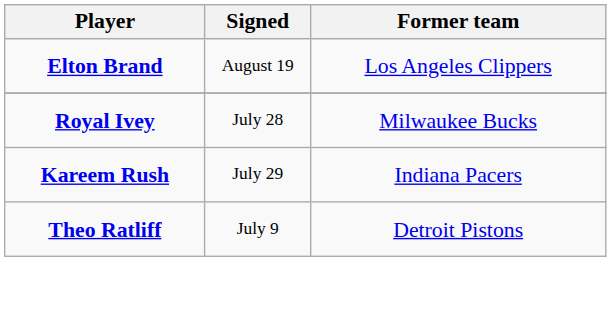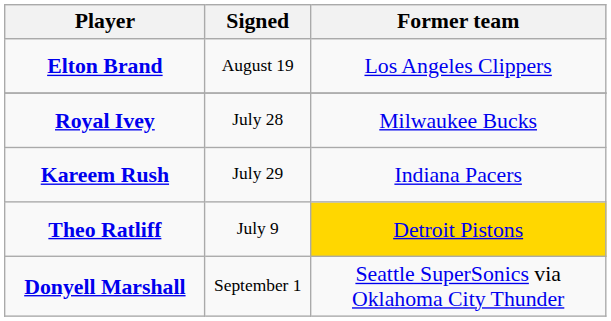 <table class="wikitable" style="text-align: center">
 <tr bgcolor="#dddddd">
 <th style="width:140px">Player</th>
 <th style="width:70px">Signed</th>
 <th style="width:210px">Former team</th>
 </tr>
 <tr style="height:40px">
 <td><strong><a href='#'>Elton Brand</a></strong></td>
 <td style="font-size: 80%">August 19</td>
 <td><a href='#'>Los Angeles Clippers</a></td>
 </tr>
 <tr align="center" bgcolor="#dddddd">
 </tr>
 <tr style="height:40px">
 <td><strong><a href='#'>Royal Ivey</a></strong></td>
 <td style="font-size: 80%">July 28</td>
 <td><a href='#'>Milwaukee Bucks</a></td>
 </tr>
 <tr style="height:40px">
 <td><strong><a href='#'>Kareem Rush</a></strong></td>
 <td style="font-size: 80%">July 29</td>
 <td><a href='#'>Indiana Pacers</a></td>
 </tr>
 <tr style="height:40px">
 <td><strong><a href='#'>Theo Ratliff</a></strong></td>
 <td style="font-size: 80%">July 9</td>
-<td><a href='#'>Detroit Pistons</a></td>
+<td style="background: gold;"><a href='#'>Detroit Pistons</a></td>
+</tr>
+<tr style="height:40px">
+<td><strong><a href='#'>Donyell Marshall</a></strong></td>
+<td style="font-size: 80%">September 1</td>
+<td><a href='#'>Seattle SuperSonics</a> via <a href='#'>Oklahoma City Thunder</a></td>
 </tr>
 </table>
